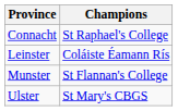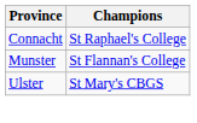 <table class="wikitable">
 <tr>
 <th>Province</th>
 <th>Champions</th>
 </tr>
 <tr>
 <td><a href='#'>Connacht</a></td>
 <td><a href='#'>St Raphael's College</a></td>
 </tr>
 <tr>
-<td><a href='#'>Leinster</a></td>
-<td><a href='#'>Coláiste Éamann Rís</a></td>
-</tr>
-<tr>
 <td><a href='#'>Munster</a></td>
 <td><a href='#'>St Flannan's College</a></td>
 </tr>
 <tr>
 <td><a href='#'>Ulster</a></td>
 <td><a href='#'>St Mary's CBGS</a></td>
 </tr>
 </table>
